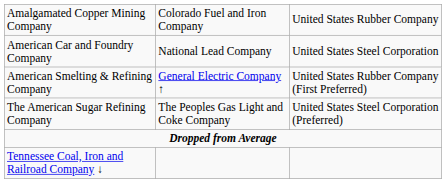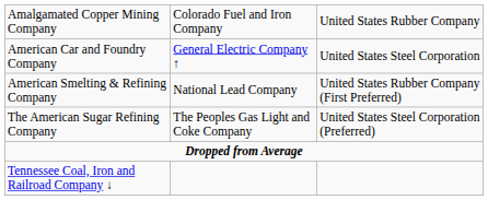 <table class="wikitable" border="1">
 <tr>
 <td>Amalgamated Copper Mining Company</td>
 <td>Colorado Fuel and Iron Company</td>
 <td>United States Rubber Company</td>
 </tr>
 <tr>
 <td>American Car and Foundry Company</td>
-<td>National Lead Company</td>
+<td><a href='#'>General Electric Company</a> ↑</td>
 <td>United States Steel Corporation</td>
 </tr>
 <tr>
 <td>American Smelting & Refining Company</td>
-<td><a href='#'>General Electric Company</a> ↑</td>
+<td>National Lead Company</td>
 <td>United States Rubber Company (First Preferred)</td>
 </tr>
 <tr>
 <td>The American Sugar Refining Company</td>
 <td>The Peoples Gas Light and Coke Company</td>
 <td>United States Steel Corporation (Preferred)</td>
 </tr>
 <tr>
 <td colspan="3" align="center"><strong><em>Dropped from Average</em></strong></td>
 </tr>
 <tr>
 <td><a href='#'>Tennessee Coal, Iron and Railroad Company</a> ↓</td>
 <td></td>
 <td></td>
 </tr>
 </table>
